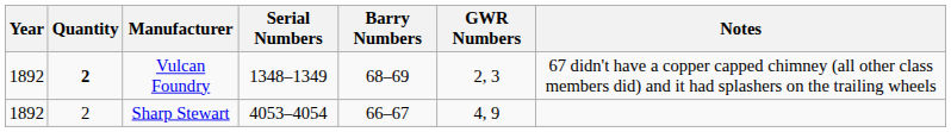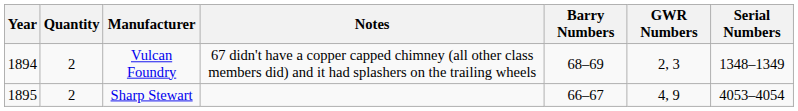 <table class="wikitable" style=text-align:center>
 <tr>
 <th>Year</th>
 <th>Quantity</th>
 <th>Manufacturer</th>
-<th>Serial Numbers</th>
+<th>Notes</th>
 <th>Barry Numbers</th>
 <th>GWR Numbers</th>
-<th>Notes</th>
+<th>Serial Numbers</th>
 </tr>
 <tr>
-<td>1892</td>
-<td><strong>2</strong></td>
+<td>1894</td>
+<td>2</td>
 <td><a href='#'>Vulcan Foundry</a></td>
-<td>1348–1349</td>
+<td>67 didn't have a copper capped chimney (all other class members did) and it had splashers on the trailing wheels</td>
 <td>68–69</td>
 <td>2, 3</td>
-<td>67 didn't have a copper capped chimney (all other class members did) and it had splashers on the trailing wheels</td>
+<td>1348–1349</td>
 </tr>
 <tr>
-<td>1892</td>
+<td>1895</td>
 <td>2</td>
 <td><a href='#'>Sharp Stewart</a></td>
-<td>4053–4054</td>
+<td></td>
 <td>66–67</td>
 <td>4, 9</td>
-<td></td>
+<td>4053–4054</td>
 </tr>
 </table>
